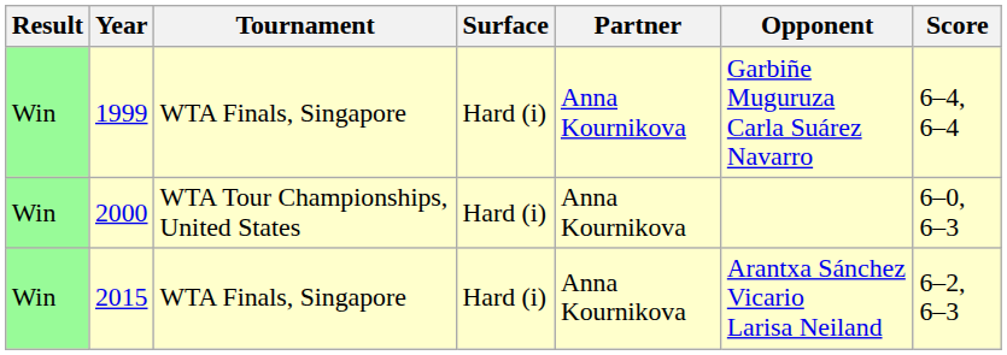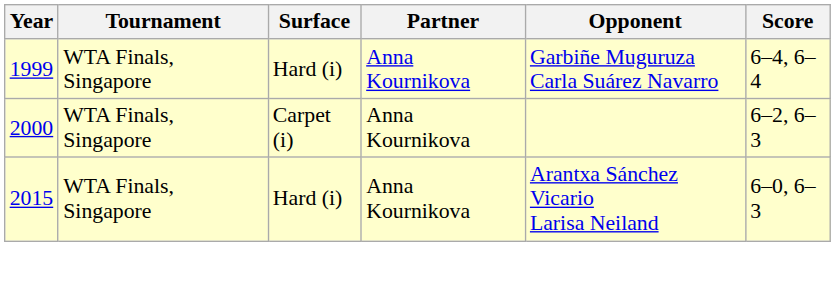 <table class="sortable wikitable">
 <tr>
-<th>Result</th>
 <th>Year</th>
 <th>Tournament</th>
 <th>Surface</th>
 <th>Partner</th>
 <th>Opponent</th>
 <th class="unsortable">Score</th>
 </tr>
 <tr bgcolor=FFFFCC>
-<td style="background:#98fb98;">Win</td>
 <td><a href='#'>1999</a></td>
 <td>WTA Finals, Singapore</td>
 <td>Hard (i)</td>
 <td> <a href='#'>Anna Kournikova</a></td>
 <td> <a href='#'>Garbiñe Muguruza</a><br> <a href='#'>Carla Suárez Navarro</a></td>
 <td>6–4, 6–4</td>
 </tr>
 <tr bgcolor=FFFFCC>
-<td style="background:#98fb98;">Win</td>
 <td><a href='#'>2000</a></td>
-<td>WTA Tour Championships, United States</td>
-<td>Hard (i)</td>
+<td>WTA Finals, Singapore</td>
+<td>Carpet (i)</td>
 <td> Anna Kournikova</td>
 <td></td>
-<td>6–0, 6–3</td>
+<td>6–2, 6–3</td>
 </tr>
 <tr bgcolor=FFFFCC>
-<td style="background:#98fb98;">Win</td>
 <td><a href='#'>2015</a></td>
 <td>WTA Finals, Singapore</td>
 <td>Hard (i)</td>
 <td> Anna Kournikova</td>
 <td> <a href='#'>Arantxa Sánchez Vicario</a><br> <a href='#'>Larisa Neiland</a></td>
-<td>6–2, 6–3</td>
+<td>6–0, 6–3</td>
 </tr>
 </table>
